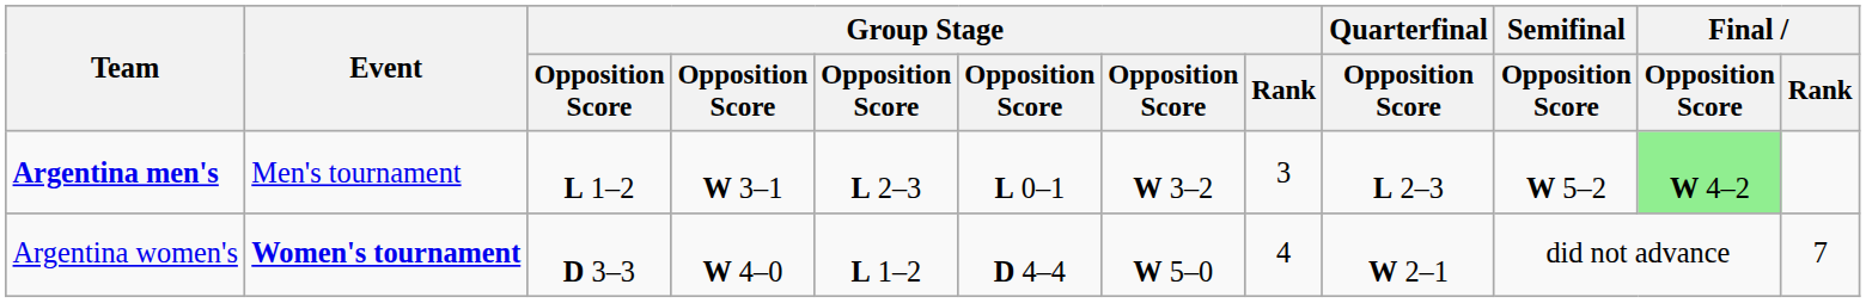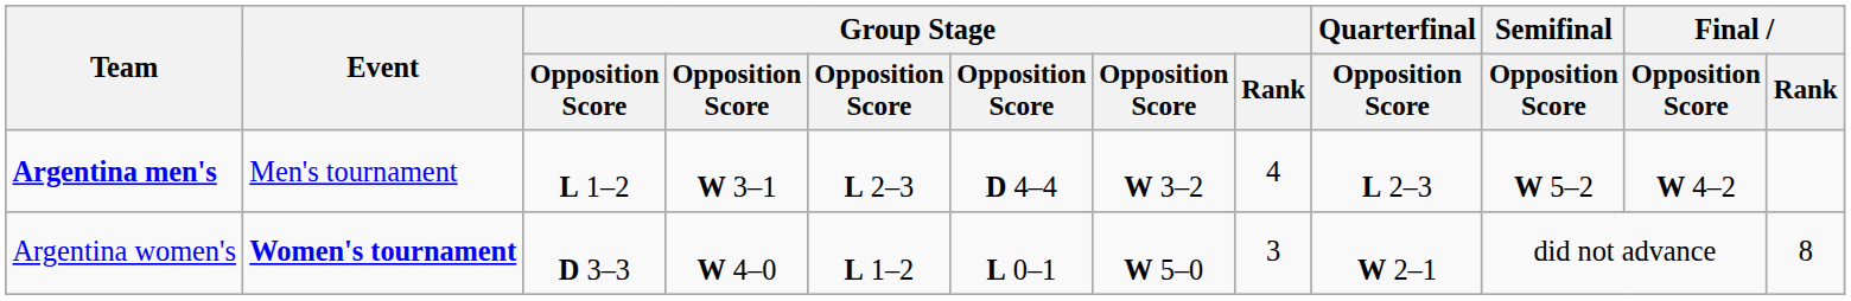 <table class="wikitable" style="font-size:90%">
 <tr>
 <th rowspan=2>Team</th>
 <th rowspan=2>Event</th>
 <th colspan=6>Group Stage</th>
 <th>Quarterfinal</th>
 <th>Semifinal</th>
 <th colspan=2>Final / </th>
 </tr>
 <tr style="font-size:95%">
 <th>Opposition<br>Score</th>
 <th>Opposition<br>Score</th>
 <th>Opposition<br>Score</th>
 <th>Opposition<br>Score</th>
 <th>Opposition<br>Score</th>
 <th>Rank</th>
 <th>Opposition<br>Score</th>
 <th>Opposition<br>Score</th>
 <th>Opposition<br>Score</th>
 <th>Rank</th>
 </tr>
 <tr align=center>
 <td align=left><strong><a href='#'>Argentina men's</a></strong></td>
 <td align=left><a href='#'>Men's tournament</a></td>
 <td><br><strong>L</strong> 1–2</td>
 <td><br><strong>W</strong> 3–1</td>
 <td><br><strong>L</strong> 2–3</td>
-<td><br><strong>L</strong> 0–1</td>
+<td><br><strong>D</strong> 4–4</td>
 <td><br><strong>W</strong> 3–2</td>
-<td>3</td>
+<td>4</td>
 <td><br><strong>L</strong> 2–3</td>
 <td><br><strong>W</strong> 5–2</td>
-<td style="background: lightgreen;"><br><strong>W</strong> 4–2</td>
+<td><br><strong>W</strong> 4–2</td>
 <td></td>
 </tr>
 <tr align=center>
 <td align=left><a href='#'>Argentina women's</a></td>
 <td align=left><strong><a href='#'>Women's tournament</a></strong></td>
 <td><br><strong>D</strong> 3–3</td>
 <td><br><strong>W</strong> 4–0</td>
 <td><br><strong>L</strong> 1–2</td>
-<td><br><strong>D</strong> 4–4</td>
+<td><br><strong>L</strong> 0–1</td>
 <td><br><strong>W</strong> 5–0</td>
-<td>4</td>
+<td>3</td>
 <td><br><strong>W</strong> 2–1</td>
 <td colspan=2>did not advance</td>
-<td>7</td>
+<td>8</td>
 </tr>
 </table>
